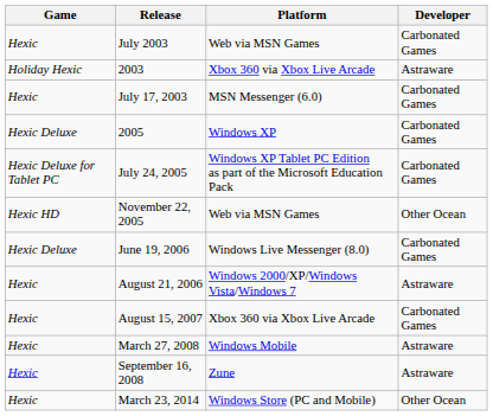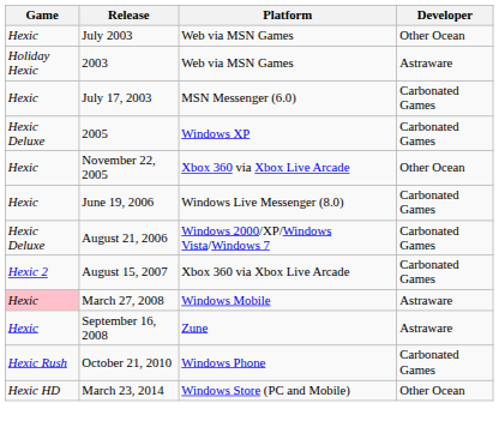 <table class="wikitable">
 <tr>
 <th>Game</th>
 <th>Release</th>
 <th>Platform</th>
 <th>Developer</th>
 </tr>
 <tr>
 <td><em>Hexic</em></td>
 <td>July 2003</td>
 <td>Web via MSN Games</td>
-<td>Carbonated Games</td>
+<td>Other Ocean</td>
 </tr>
 <tr>
 <td><em>Holiday Hexic</em></td>
 <td>2003</td>
-<td><a href='#'>Xbox 360</a> via <a href='#'>Xbox Live Arcade</a></td>
+<td>Web via MSN Games</td>
 <td>Astraware</td>
 </tr>
 <tr>
 <td><em>Hexic</em></td>
 <td>July 17, 2003</td>
 <td>MSN Messenger (6.0)</td>
 <td>Carbonated Games</td>
 </tr>
 <tr>
 <td><em>Hexic Deluxe</em></td>
 <td>2005</td>
 <td><a href='#'>Windows XP</a></td>
 <td>Carbonated Games</td>
 </tr>
 <tr>
-<td><em>Hexic Deluxe for Tablet PC</em></td>
-<td>July 24, 2005</td>
-<td><a href='#'>Windows XP Tablet PC Edition</a><br> as part of the Microsoft Education Pack</td>
-<td>Carbonated Games</td>
-</tr>
-<tr>
-<td><em>Hexic HD</em></td>
+<td><em>Hexic</em></td>
 <td>November 22, 2005</td>
-<td>Web via MSN Games</td>
+<td><a href='#'>Xbox 360</a> via <a href='#'>Xbox Live Arcade</a></td>
 <td>Other Ocean</td>
 </tr>
 <tr>
-<td><em>Hexic Deluxe</em></td>
+<td><em>Hexic</em></td>
 <td>June 19, 2006</td>
 <td>Windows Live Messenger (8.0)</td>
 <td>Carbonated Games</td>
 </tr>
 <tr>
-<td><em>Hexic</em></td>
+<td><em>Hexic Deluxe</em></td>
 <td>August 21, 2006</td>
 <td><a href='#'>Windows 2000</a>/XP/<a href='#'>Windows Vista</a>/<a href='#'>Windows 7</a></td>
-<td>Astraware</td>
+<td>Carbonated Games</td>
 </tr>
 <tr>
-<td><em>Hexic</em></td>
+<td><em><a href='#'>Hexic 2</a></em></td>
 <td>August 15, 2007</td>
 <td>Xbox 360 via Xbox Live Arcade</td>
 <td>Carbonated Games</td>
 </tr>
 <tr>
-<td><em>Hexic</em></td>
+<td style="background: pink;"><em>Hexic</em></td>
 <td>March 27, 2008</td>
 <td><a href='#'>Windows Mobile</a></td>
 <td>Astraware</td>
 </tr>
 <tr>
 <td><em><a href='#'>Hexic</a></em></td>
 <td>September 16, 2008</td>
 <td><a href='#'>Zune</a></td>
 <td>Astraware</td>
 </tr>
 <tr>
-<td><em>Hexic</em></td>
+<td><em><a href='#'>Hexic Rush</a></em></td>
+<td>October 21, 2010</td>
+<td><a href='#'>Windows Phone</a></td>
+<td>Carbonated Games</td>
+</tr>
+<tr>
+<td><em>Hexic HD</em></td>
 <td>March 23, 2014</td>
 <td><a href='#'>Windows Store</a> (PC and Mobile)</td>
 <td>Other Ocean</td>
 </tr>
 </table>
